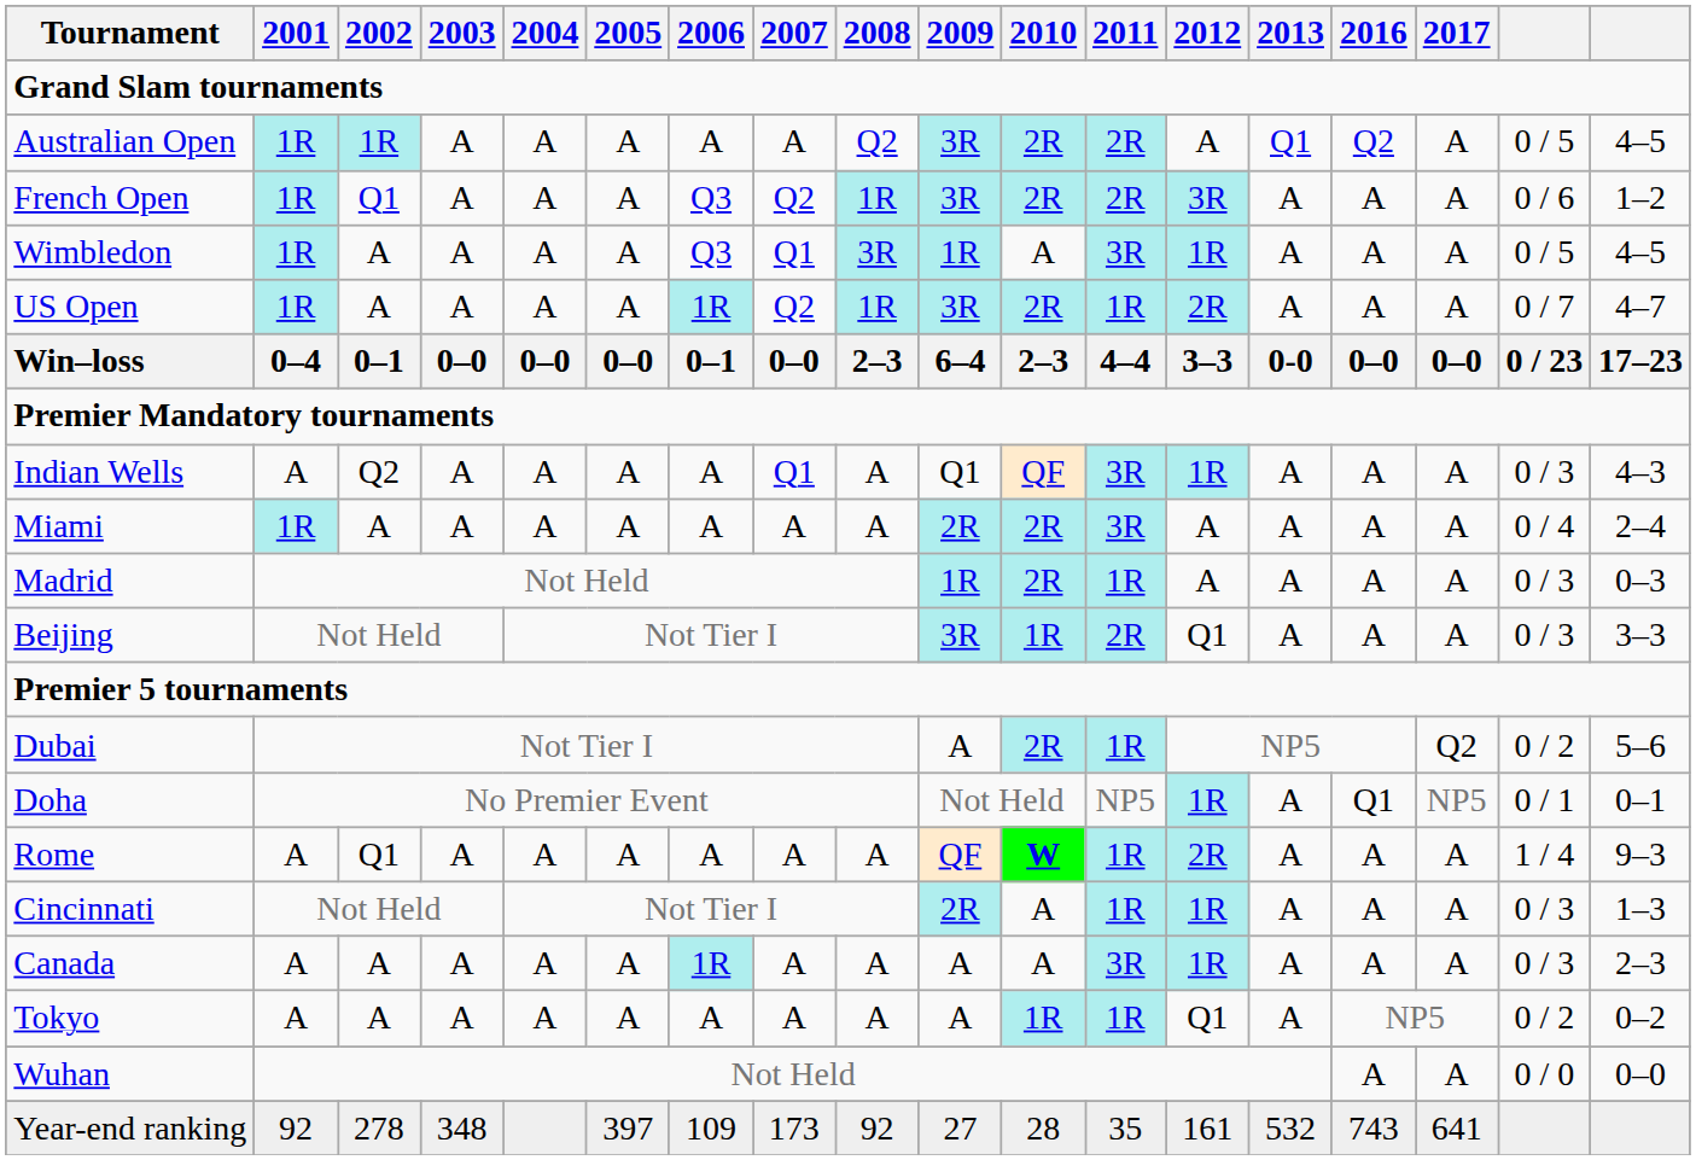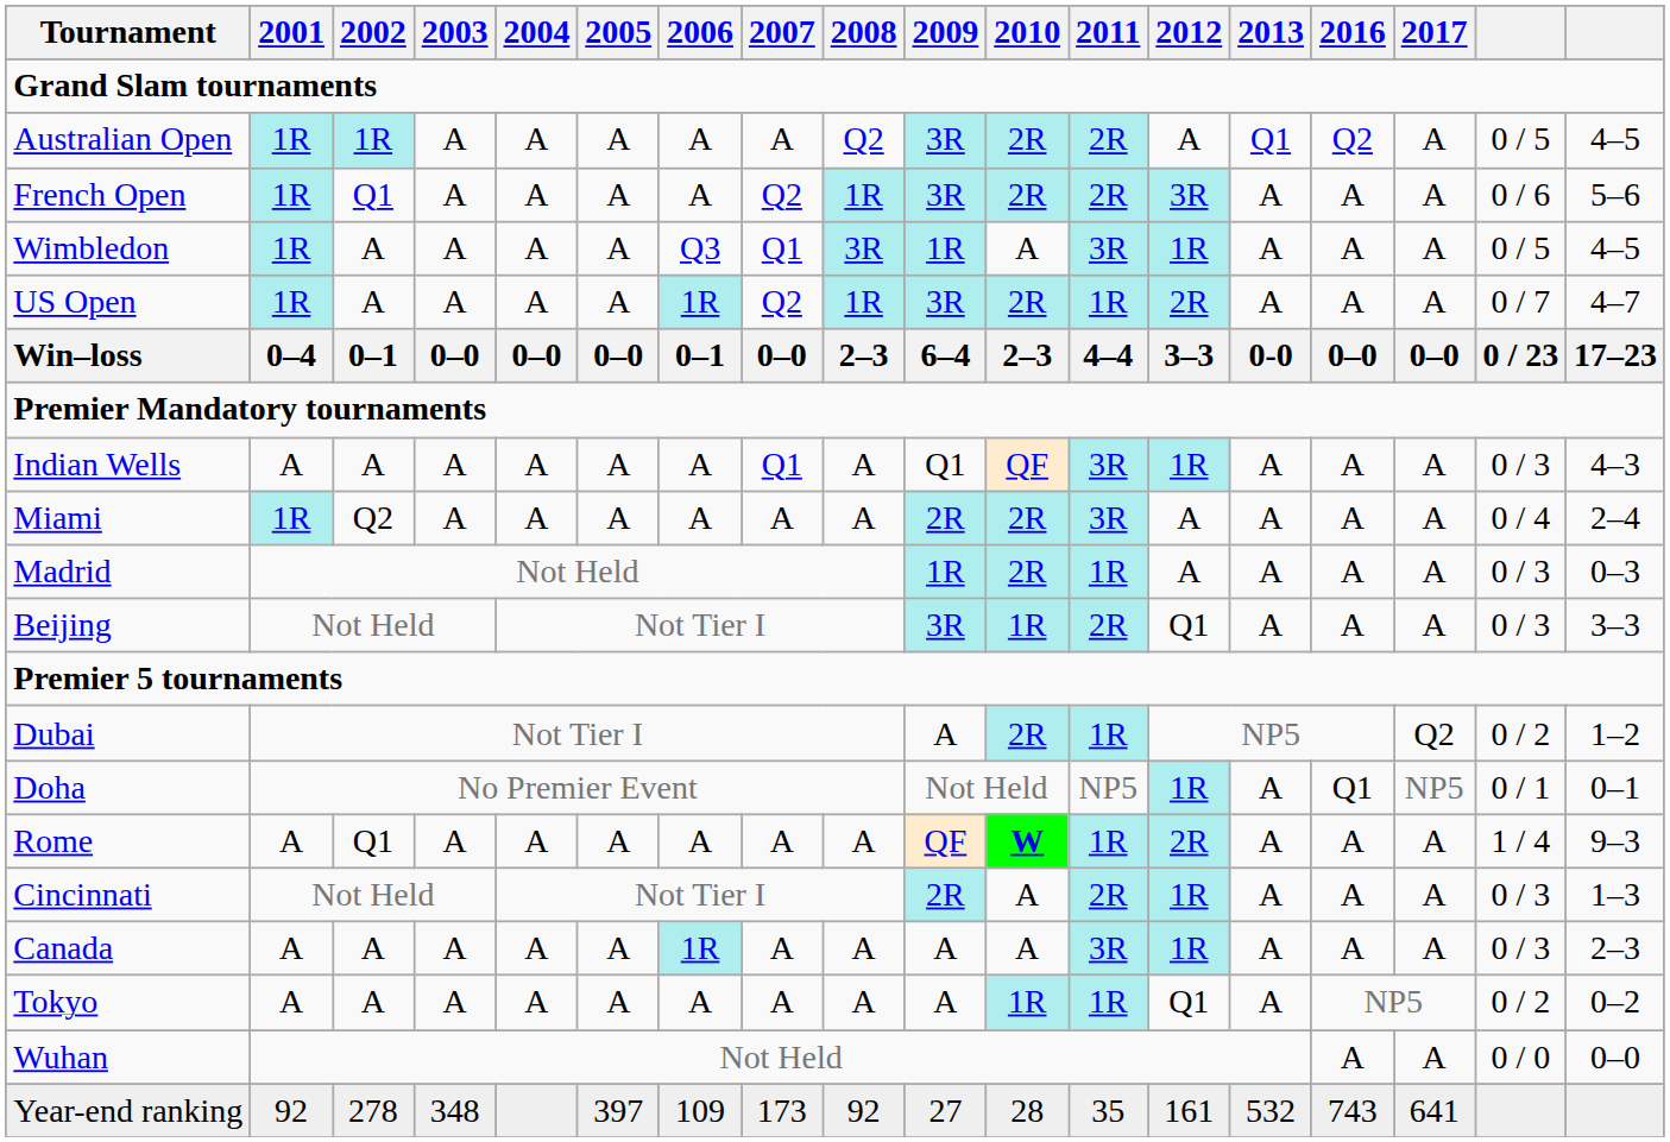 <table class="wikitable" style="text-align:center;font-size:97%">
 <tr>
 <th>Tournament</th>
 <th><a href='#'>2001</a></th>
 <th><a href='#'>2002</a></th>
 <th><a href='#'>2003</a></th>
 <th><a href='#'>2004</a></th>
 <th><a href='#'>2005</a></th>
 <th><a href='#'>2006</a></th>
 <th><a href='#'>2007</a></th>
 <th><a href='#'>2008</a></th>
 <th><a href='#'>2009</a></th>
 <th><a href='#'>2010</a></th>
 <th><a href='#'>2011</a></th>
 <th><a href='#'>2012</a></th>
 <th><a href='#'>2013</a></th>
 <th><a href='#'>2016</a></th>
 <th><a href='#'>2017</a></th>
 <th></th>
 <th></th>
 </tr>
 <tr>
 <td colspan="20" align="left"><strong>Grand Slam tournaments</strong></td>
 </tr>
 <tr>
 <td align="left"><a href='#'>Australian Open</a></td>
 <td bgcolor="afeeee"><a href='#'>1R</a></td>
 <td bgcolor="afeeee"><a href='#'>1R</a></td>
 <td>A</td>
 <td>A</td>
 <td>A</td>
 <td>A</td>
 <td>A</td>
 <td><a href='#'>Q2</a></td>
 <td bgcolor="afeeee"><a href='#'>3R</a></td>
 <td bgcolor="afeeee"><a href='#'>2R</a></td>
 <td bgcolor="afeeee"><a href='#'>2R</a></td>
 <td>A</td>
 <td><a href='#'>Q1</a></td>
 <td><a href='#'>Q2</a></td>
 <td>A</td>
 <td>0 / 5</td>
 <td>4–5</td>
 </tr>
 <tr>
 <td align="left"><a href='#'>French Open</a></td>
 <td bgcolor="afeeee"><a href='#'>1R</a></td>
 <td><a href='#'>Q1</a></td>
 <td>A</td>
 <td>A</td>
 <td>A</td>
-<td><a href='#'>Q3</a></td>
+<td>A</td>
 <td><a href='#'>Q2</a></td>
 <td bgcolor="afeeee"><a href='#'>1R</a></td>
 <td bgcolor="afeeee"><a href='#'>3R</a></td>
 <td bgcolor="afeeee"><a href='#'>2R</a></td>
 <td bgcolor="afeeee"><a href='#'>2R</a></td>
 <td bgcolor="afeeee"><a href='#'>3R</a></td>
 <td>A</td>
 <td>A</td>
 <td>A</td>
 <td>0 / 6</td>
-<td>1–2</td>
+<td>5–6</td>
 </tr>
 <tr>
 <td align="left"><a href='#'>Wimbledon</a></td>
 <td bgcolor="afeeee"><a href='#'>1R</a></td>
 <td>A</td>
 <td>A</td>
 <td>A</td>
 <td>A</td>
 <td><a href='#'>Q3</a></td>
 <td><a href='#'>Q1</a></td>
 <td bgcolor="afeeee"><a href='#'>3R</a></td>
 <td bgcolor="afeeee"><a href='#'>1R</a></td>
 <td>A</td>
 <td bgcolor="afeeee"><a href='#'>3R</a></td>
 <td bgcolor="afeeee"><a href='#'>1R</a></td>
 <td>A</td>
 <td>A</td>
 <td>A</td>
 <td>0 / 5</td>
 <td>4–5</td>
 </tr>
 <tr>
 <td align="left"><a href='#'>US Open</a></td>
 <td bgcolor="afeeee"><a href='#'>1R</a></td>
 <td>A</td>
 <td>A</td>
 <td>A</td>
 <td>A</td>
 <td bgcolor="afeeee"><a href='#'>1R</a></td>
 <td><a href='#'>Q2</a></td>
 <td bgcolor="afeeee"><a href='#'>1R</a></td>
 <td bgcolor="afeeee"><a href='#'>3R</a></td>
 <td bgcolor="afeeee"><a href='#'>2R</a></td>
 <td bgcolor="afeeee"><a href='#'>1R</a></td>
 <td bgcolor="afeeee"><a href='#'>2R</a></td>
 <td>A</td>
 <td>A</td>
 <td>A</td>
 <td>0 / 7</td>
 <td>4–7</td>
 </tr>
 <tr>
 <th style="text-align:left">Win–loss</th>
 <th>0–4</th>
 <th>0–1</th>
 <th>0–0</th>
 <th>0–0</th>
 <th>0–0</th>
 <th>0–1</th>
 <th>0–0</th>
 <th>2–3</th>
 <th>6–4</th>
 <th>2–3</th>
 <th>4–4</th>
 <th>3–3</th>
 <th>0-0</th>
 <th>0–0</th>
 <th>0–0</th>
 <th>0 / 23</th>
 <th>17–23</th>
 </tr>
 <tr>
 <td colspan="20" align="left"><strong>Premier Mandatory tournaments</strong></td>
 </tr>
 <tr>
 <td align="left"><a href='#'>Indian Wells</a></td>
 <td>A</td>
-<td>Q2</td>
+<td>A</td>
 <td>A</td>
 <td>A</td>
 <td>A</td>
 <td>A</td>
 <td><a href='#'>Q1</a></td>
 <td>A</td>
 <td>Q1</td>
 <td bgcolor="ffebcd"><a href='#'>QF</a></td>
 <td bgcolor="afeeee"><a href='#'>3R</a></td>
 <td bgcolor="afeeee"><a href='#'>1R</a></td>
 <td>A</td>
 <td>A</td>
 <td>A</td>
 <td>0 / 3</td>
 <td>4–3</td>
 </tr>
 <tr>
 <td align="left"><a href='#'>Miami</a></td>
 <td bgcolor="afeeee"><a href='#'>1R</a></td>
-<td>A</td>
+<td>Q2</td>
 <td>A</td>
 <td>A</td>
 <td>A</td>
 <td>A</td>
 <td>A</td>
 <td>A</td>
 <td bgcolor="afeeee"><a href='#'>2R</a></td>
 <td bgcolor="afeeee"><a href='#'>2R</a></td>
 <td bgcolor="afeeee"><a href='#'>3R</a></td>
 <td>A</td>
 <td>A</td>
 <td>A</td>
 <td>A</td>
 <td>0 / 4</td>
 <td>2–4</td>
 </tr>
 <tr>
 <td align="left"><a href='#'>Madrid</a></td>
 <td colspan="8" style="color:#767676">Not Held</td>
 <td bgcolor="afeeee"><a href='#'>1R</a></td>
 <td bgcolor="afeeee"><a href='#'>2R</a></td>
 <td bgcolor="afeeee"><a href='#'>1R</a></td>
 <td>A</td>
 <td>A</td>
 <td>A</td>
 <td>A</td>
 <td>0 / 3</td>
 <td>0–3</td>
 </tr>
 <tr>
 <td align="left"><a href='#'>Beijing</a></td>
 <td colspan="3" style="color:#767676">Not Held</td>
 <td colspan="5" style="color:#767676">Not Tier I</td>
 <td bgcolor="afeeee"><a href='#'>3R</a></td>
 <td bgcolor="afeeee"><a href='#'>1R</a></td>
 <td bgcolor="afeeee"><a href='#'>2R</a></td>
 <td>Q1</td>
 <td>A</td>
 <td>A</td>
 <td>A</td>
 <td>0 / 3</td>
 <td>3–3</td>
 </tr>
 <tr>
 <td colspan="20" align="left"><strong>Premier 5 tournaments</strong></td>
 </tr>
 <tr>
 <td align="left"><a href='#'>Dubai</a></td>
 <td colspan="8" style="color:#767676">Not Tier I</td>
 <td>A</td>
 <td bgcolor="afeeee"><a href='#'>2R</a></td>
 <td bgcolor="afeeee"><a href='#'>1R</a></td>
 <td colspan="3" style="color:#767676">NP5</td>
 <td>Q2</td>
 <td>0 / 2</td>
-<td>5–6</td>
+<td>1–2</td>
 </tr>
 <tr>
 <td align="left"><a href='#'>Doha</a></td>
 <td colspan="8" style="color:#767676">No Premier Event</td>
 <td colspan="2" style="color:#767676">Not Held</td>
 <td colspan="1" style="color:#767676">NP5</td>
 <td bgcolor="afeeee"><a href='#'>1R</a></td>
 <td>A</td>
 <td>Q1</td>
 <td colspan="1" style="color:#767676">NP5</td>
 <td>0 / 1</td>
 <td>0–1</td>
 </tr>
 <tr>
 <td align="left"><a href='#'>Rome</a></td>
 <td>A</td>
 <td>Q1</td>
 <td>A</td>
 <td>A</td>
 <td>A</td>
 <td>A</td>
 <td>A</td>
 <td>A</td>
 <td bgcolor="ffebcd"><a href='#'>QF</a></td>
 <td bgcolor="lime"><a href='#'><strong>W</strong></a></td>
 <td bgcolor="afeeee"><a href='#'>1R</a></td>
 <td bgcolor="afeeee"><a href='#'>2R</a></td>
 <td>A</td>
 <td>A</td>
 <td>A</td>
 <td>1 / 4</td>
 <td>9–3</td>
 </tr>
 <tr>
 <td align="left"><a href='#'>Cincinnati</a></td>
 <td colspan="3" style="color:#767676">Not Held</td>
 <td colspan="5" style="color:#767676">Not Tier I</td>
 <td bgcolor="afeeee"><a href='#'>2R</a></td>
 <td>A</td>
-<td bgcolor="afeeee"><a href='#'>1R</a></td>
+<td bgcolor="afeeee"><a href='#'>2R</a></td>
 <td bgcolor="afeeee"><a href='#'>1R</a></td>
 <td>A</td>
 <td>A</td>
 <td>A</td>
 <td>0 / 3</td>
 <td>1–3</td>
 </tr>
 <tr>
 <td align="left"><a href='#'>Canada</a></td>
 <td>A</td>
 <td>A</td>
 <td>A</td>
 <td>A</td>
 <td>A</td>
 <td bgcolor="afeeee"><a href='#'>1R</a></td>
 <td>A</td>
 <td>A</td>
 <td>A</td>
 <td>A</td>
 <td bgcolor="afeeee"><a href='#'>3R</a></td>
 <td bgcolor="afeeee"><a href='#'>1R</a></td>
 <td>A</td>
 <td>A</td>
 <td>A</td>
 <td>0 / 3</td>
 <td>2–3</td>
 </tr>
 <tr>
 <td align="left"><a href='#'>Tokyo</a></td>
 <td>A</td>
 <td>A</td>
 <td>A</td>
 <td>A</td>
 <td>A</td>
 <td>A</td>
 <td>A</td>
 <td>A</td>
 <td>A</td>
 <td bgcolor="afeeee"><a href='#'>1R</a></td>
 <td bgcolor="afeeee"><a href='#'>1R</a></td>
 <td>Q1</td>
 <td>A</td>
 <td colspan="2" style="color:#767676">NP5</td>
 <td>0 / 2</td>
 <td>0–2</td>
 </tr>
 <tr>
 <td align="left"><a href='#'>Wuhan</a></td>
 <td colspan="13" style="color:#767676">Not Held</td>
 <td>A</td>
 <td>A</td>
 <td>0 / 0</td>
 <td>0–0</td>
 </tr>
 <tr bgcolor="efefef">
 <td align="left">Year-end ranking</td>
 <td>92</td>
 <td>278</td>
 <td>348</td>
 <td></td>
 <td>397</td>
 <td>109</td>
 <td>173</td>
 <td>92</td>
 <td>27</td>
 <td>28</td>
 <td>35</td>
 <td>161</td>
 <td>532</td>
 <td>743</td>
 <td>641</td>
 <td></td>
 <td></td>
 </tr>
 </table>
